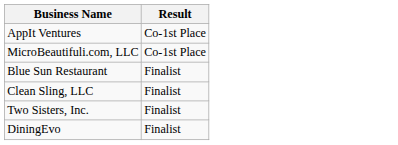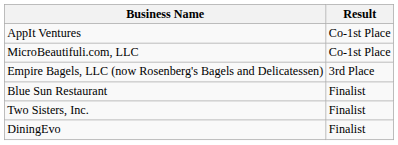 <table class="wikitable">
 <tr>
 <th>Business Name</th>
 <th>Result</th>
 </tr>
 <tr>
 <td>AppIt Ventures</td>
 <td>Co-1st Place</td>
 </tr>
 <tr>
 <td>MicroBeautifuli.com, LLC</td>
 <td>Co-1st Place</td>
 </tr>
 <tr>
-<td>Blue Sun Restaurant</td>
-<td>Finalist</td>
+<td>Empire Bagels, LLC (now Rosenberg's Bagels and Delicatessen)</td>
+<td>3rd Place</td>
 </tr>
 <tr>
-<td>Clean Sling, LLC</td>
+<td>Blue Sun Restaurant</td>
 <td>Finalist</td>
 </tr>
 <tr>
 <td>Two Sisters, Inc.</td>
 <td>Finalist</td>
 </tr>
 <tr>
 <td>DiningEvo</td>
 <td>Finalist</td>
 </tr>
 </table>
